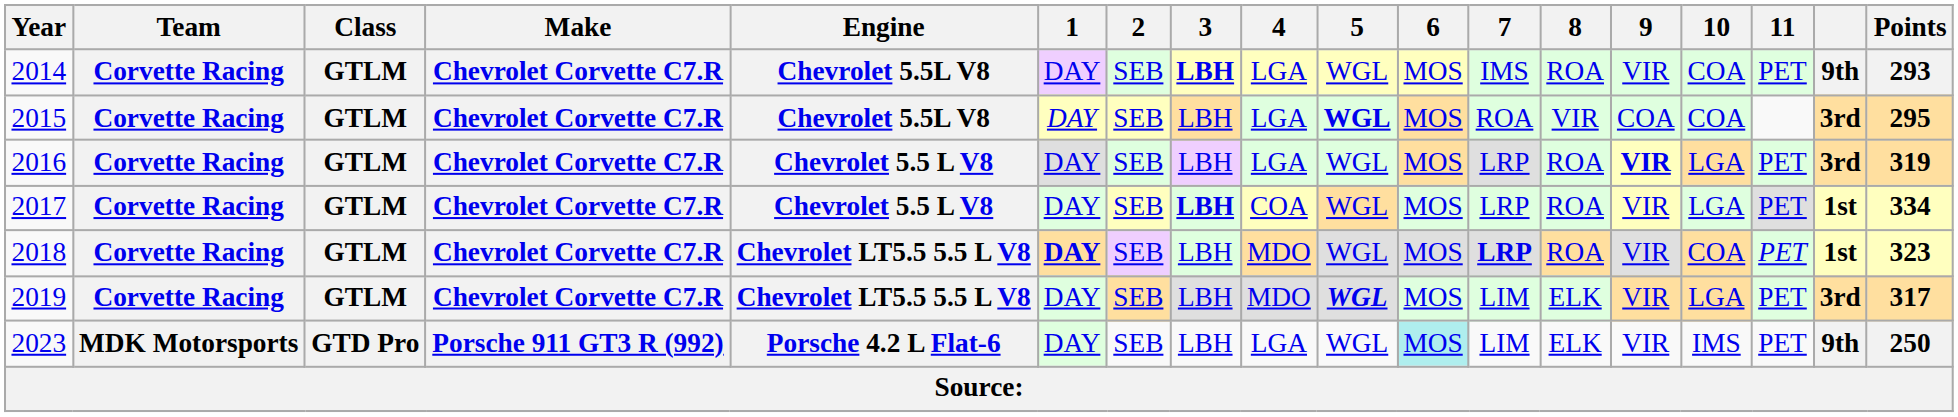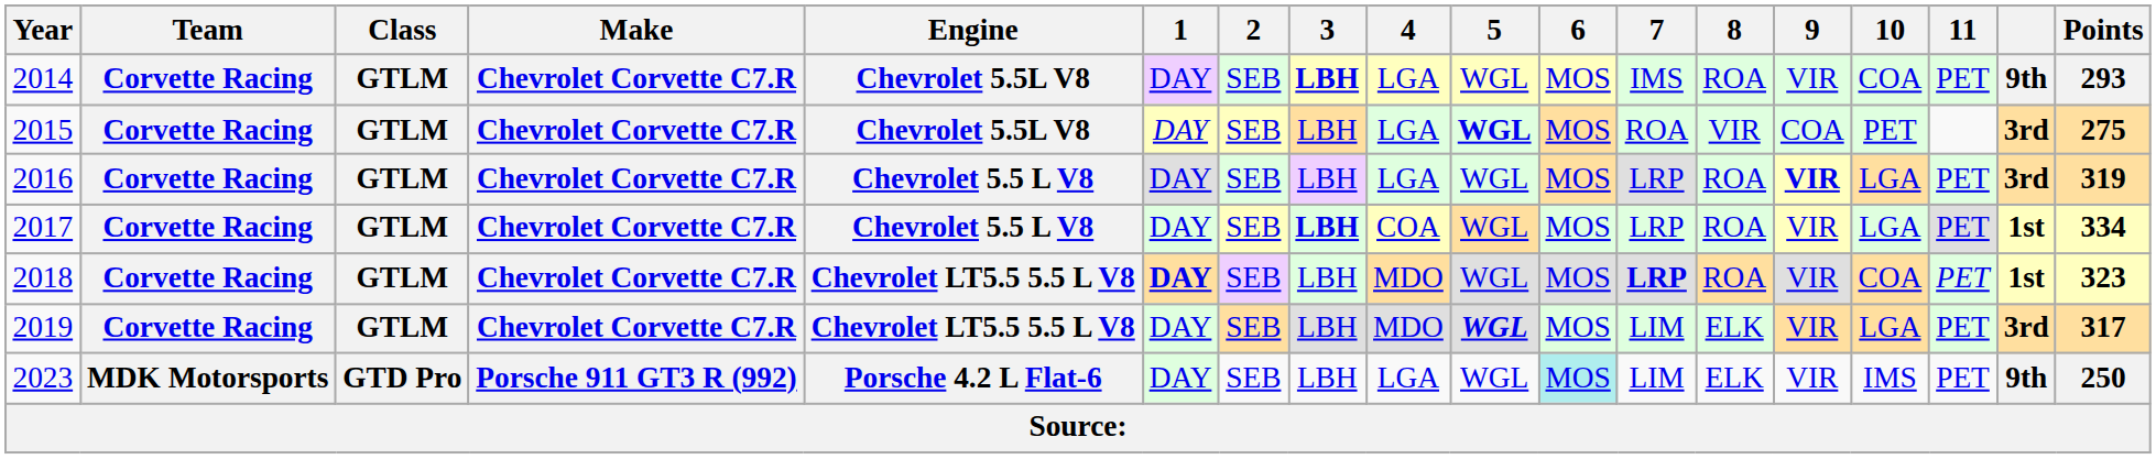 <table class="wikitable" style="text-align:center; font-size:85%">
 <tr>
 <th>Year</th>
 <th>Team</th>
 <th>Class</th>
 <th>Make</th>
 <th>Engine</th>
 <th>1</th>
 <th>2</th>
 <th>3</th>
 <th>4</th>
 <th>5</th>
 <th>6</th>
 <th>7</th>
 <th>8</th>
 <th>9</th>
 <th>10</th>
 <th>11</th>
 <th></th>
 <th>Points</th>
 </tr>
 <tr>
 <td><a href='#'>2014</a></td>
 <th nowrap><a href='#'>Corvette Racing</a></th>
 <th>GTLM</th>
 <th nowrap><a href='#'>Chevrolet Corvette C7.R</a></th>
 <th nowrap><a href='#'>Chevrolet</a> 5.5L V8</th>
 <td style="background:#EFCFFF;"><a href='#'>DAY</a><br></td>
 <td style="background:#DFFFDF;"><a href='#'>SEB</a><br></td>
 <td style="background:#FFFFBF;"><strong><a href='#'>LBH</a></strong><br></td>
 <td style="background:#FFFFBF;"><a href='#'>LGA</a><br></td>
 <td style="background:#FFFFBF;"><a href='#'>WGL</a><br></td>
 <td style="background:#FFFFBF;"><a href='#'>MOS</a><br></td>
 <td style="background:#DFFFDF;"><a href='#'>IMS</a><br></td>
 <td style="background:#DFFFDF;"><a href='#'>ROA</a><br></td>
 <td style="background:#DFFFDF;"><a href='#'>VIR</a><br></td>
 <td style="background:#DFFFDF;"><a href='#'>COA</a><br></td>
 <td style="background:#DFFFDF;"><a href='#'>PET</a><br></td>
 <th>9th</th>
 <th>293</th>
 </tr>
 <tr>
 <td><a href='#'>2015</a></td>
 <th nowrap><a href='#'>Corvette Racing</a></th>
 <th>GTLM</th>
 <th nowrap><a href='#'>Chevrolet Corvette C7.R</a></th>
 <th nowrap><a href='#'>Chevrolet</a> 5.5L V8</th>
 <td style="background:#FFFFBF;"><em><a href='#'>DAY</a></em><br></td>
 <td style="background:#FFFFBF;"><a href='#'>SEB</a><br></td>
 <td style="background:#FFDF9F;"><a href='#'>LBH</a><br></td>
 <td style="background:#DFFFDF;"><a href='#'>LGA</a><br></td>
 <td style="background:#DFFFDF;"><strong><a href='#'>WGL</a></strong><br></td>
 <td style="background:#FFDF9F;"><a href='#'>MOS</a><br></td>
 <td style="background:#DFFFDF;"><a href='#'>ROA</a><br></td>
 <td style="background:#DFFFDF;"><a href='#'>VIR</a><br></td>
 <td style="background:#DFFFDF;"><a href='#'>COA</a><br></td>
-<td style="background:#DFFFDF;"><a href='#'>COA</a><br></td>
+<td style="background:#DFFFDF;"><a href='#'>PET</a><br></td>
 <td></td>
 <th style="background:#FFDF9F;">3rd</th>
-<th style="background:#FFDF9F;">295</th>
+<th style="background:#FFDF9F;">275</th>
 </tr>
 <tr>
 <td><a href='#'>2016</a></td>
 <th nowrap><a href='#'>Corvette Racing</a></th>
 <th>GTLM</th>
 <th nowrap><a href='#'>Chevrolet Corvette C7.R</a></th>
 <th nowrap><a href='#'>Chevrolet</a> 5.5 L <a href='#'>V8</a></th>
 <td style="background:#DFDFDF;"><a href='#'>DAY</a><br></td>
 <td style="background:#DFFFDF;"><a href='#'>SEB</a><br></td>
 <td style="background:#EFCFFF;"><a href='#'>LBH</a><br></td>
 <td style="background:#DFFFDF;"><a href='#'>LGA</a><br></td>
 <td style="background:#DFFFDF;"><a href='#'>WGL</a><br></td>
 <td style="background:#FFDF9F;"><a href='#'>MOS</a><br></td>
 <td style="background:#DFDFDF;"><a href='#'>LRP</a><br></td>
 <td style="background:#DFFFDF;"><a href='#'>ROA</a><br></td>
 <td style="background:#FFFFBF;"><strong><a href='#'>VIR</a></strong><br></td>
 <td style="background:#FFDF9F;"><a href='#'>LGA</a><br></td>
 <td style="background:#DFFFDF;"><a href='#'>PET</a><br></td>
 <th style="background:#FFDF9F;">3rd</th>
 <th style="background:#FFDF9F;">319</th>
 </tr>
 <tr>
 <td><a href='#'>2017</a></td>
 <th nowrap><a href='#'>Corvette Racing</a></th>
 <th>GTLM</th>
 <th nowrap><a href='#'>Chevrolet Corvette C7.R</a></th>
 <th nowrap><a href='#'>Chevrolet</a> 5.5 L <a href='#'>V8</a></th>
 <td style="background:#DFFFDF;"><a href='#'>DAY</a><br></td>
 <td style="background:#FFFFBF;"><a href='#'>SEB</a><br></td>
 <td style="background:#DFFFDF;"><strong><a href='#'>LBH</a></strong><br></td>
 <td style="background:#FFFFBF;"><a href='#'>COA</a><br></td>
 <td style="background:#FFDF9F;"><a href='#'>WGL</a><br></td>
 <td style="background:#DFFFDF;"><a href='#'>MOS</a><br></td>
 <td style="background:#DFFFDF;"><a href='#'>LRP</a><br></td>
 <td style="background:#DFFFDF;"><a href='#'>ROA</a><br></td>
 <td style="background:#FFFFBF;"><a href='#'>VIR</a><br></td>
 <td style="background:#DFFFDF;"><a href='#'>LGA</a><br></td>
 <td style="background:#DFDFDF;"><a href='#'>PET</a><br></td>
 <th style="background:#FFFFBF;">1st</th>
 <th style="background:#FFFFBF;">334</th>
 </tr>
 <tr>
 <td><a href='#'>2018</a></td>
 <th nowrap><a href='#'>Corvette Racing</a></th>
 <th>GTLM</th>
 <th nowrap><a href='#'>Chevrolet Corvette C7.R</a></th>
 <th nowrap><a href='#'>Chevrolet</a> LT5.5 5.5 L <a href='#'>V8</a></th>
 <td style="background:#FFDF9F;"><strong><a href='#'>DAY</a></strong><br></td>
 <td style="background:#EFCFFF;"><a href='#'>SEB</a><br></td>
 <td style="background:#DFFFDF;"><a href='#'>LBH</a><br></td>
 <td style="background:#FFDF9F;"><a href='#'>MDO</a><br></td>
 <td style="background:#DFDFDF;"><a href='#'>WGL</a><br></td>
 <td style="background:#DFDFDF;"><a href='#'>MOS</a><br></td>
 <td style="background:#DFDFDF;"><strong><a href='#'>LRP</a></strong><br></td>
 <td style="background:#FFDF9F;"><a href='#'>ROA</a><br></td>
 <td style="background:#DFDFDF;"><a href='#'>VIR</a><br></td>
 <td style="background:#FFDF9F;"><a href='#'>COA</a><br></td>
 <td style="background:#DFFFDF;"><em><a href='#'>PET</a></em><br></td>
 <th style="background:#FFFFBF;">1st</th>
 <th style="background:#FFFFBF;">323</th>
 </tr>
 <tr>
 <td><a href='#'>2019</a></td>
 <th nowrap><a href='#'>Corvette Racing</a></th>
 <th>GTLM</th>
 <th nowrap><a href='#'>Chevrolet Corvette C7.R</a></th>
 <th nowrap><a href='#'>Chevrolet</a> LT5.5 5.5 L <a href='#'>V8</a></th>
 <td style="background:#DFFFDF;"><a href='#'>DAY</a><br></td>
 <td style="background:#FFDF9F;"><a href='#'>SEB</a><br></td>
 <td style="background:#DFDFDF;"><a href='#'>LBH</a><br></td>
 <td style="background:#DFDFDF;"><a href='#'>MDO</a><br></td>
 <td style="background:#DFDFDF;"><strong><em><a href='#'>WGL</a></em></strong><br></td>
 <td style="background:#DFFFDF;"><a href='#'>MOS</a><br></td>
 <td style="background:#DFFFDF;"><a href='#'>LIM</a><br></td>
 <td style="background:#DFFFDF;"><a href='#'>ELK</a><br></td>
 <td style="background:#FFDF9F;"><a href='#'>VIR</a><br></td>
 <td style="background:#FFDF9F;"><a href='#'>LGA</a><br></td>
 <td style="background:#DFFFDF;"><a href='#'>PET</a><br></td>
 <th style="background:#FFDF9F;">3rd</th>
 <th style="background:#FFDF9F;">317</th>
 </tr>
 <tr>
 <td><a href='#'>2023</a></td>
 <th nowrap>MDK Motorsports</th>
 <th nowrap>GTD Pro</th>
 <th nowrap><a href='#'>Porsche 911 GT3 R (992)</a></th>
 <th nowrap><a href='#'>Porsche</a> 4.2 L <a href='#'>Flat-6</a></th>
 <td style="background:#DFFFDF;"><a href='#'>DAY</a><br></td>
 <td><a href='#'>SEB</a></td>
 <td><a href='#'>LBH</a></td>
 <td><a href='#'>LGA</a></td>
 <td><a href='#'>WGL</a></td>
 <td style="background: paleturquoise;"><a href='#'>MOS</a></td>
 <td><a href='#'>LIM</a></td>
 <td><a href='#'>ELK</a></td>
 <td><a href='#'>VIR</a></td>
 <td><a href='#'>IMS</a></td>
 <td><a href='#'>PET</a></td>
 <th>9th</th>
 <th>250</th>
 </tr>
 <tr>
 <th colspan="18">Source:</th>
 </tr>
 </table>
